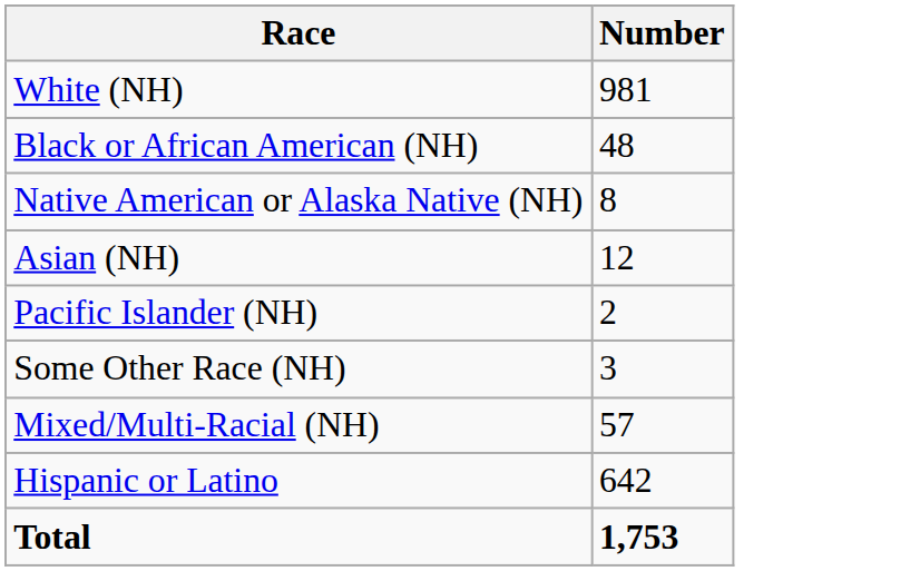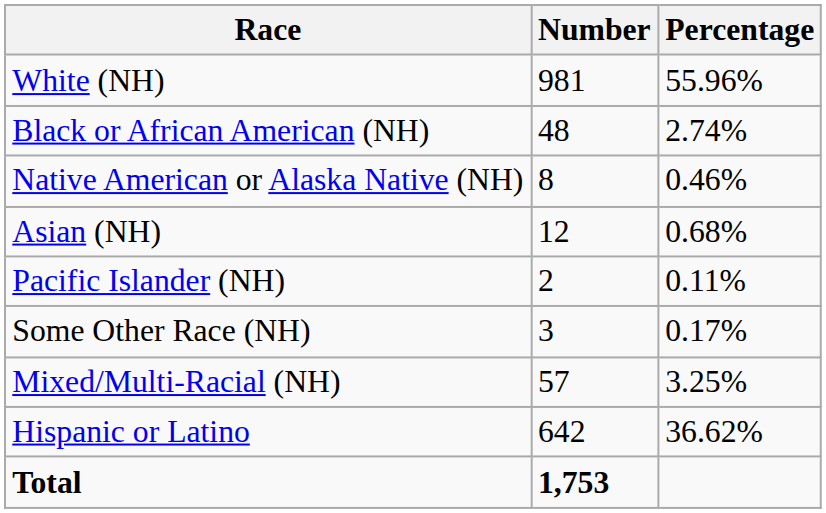 <table class="wikitable">
 <tr>
 <th>Race</th>
 <th>Number</th>
+<th>Percentage</th>
 </tr>
 <tr>
 <td><a href='#'>White</a> (NH)</td>
 <td>981</td>
+<td>55.96%</td>
 </tr>
 <tr>
 <td><a href='#'>Black or African American</a> (NH)</td>
 <td>48</td>
+<td>2.74%</td>
 </tr>
 <tr>
 <td><a href='#'>Native American</a> or <a href='#'>Alaska Native</a> (NH)</td>
 <td>8</td>
+<td>0.46%</td>
 </tr>
 <tr>
 <td><a href='#'>Asian</a> (NH)</td>
 <td>12</td>
+<td>0.68%</td>
 </tr>
 <tr>
 <td><a href='#'>Pacific Islander</a> (NH)</td>
 <td>2</td>
+<td>0.11%</td>
 </tr>
 <tr>
 <td>Some Other Race (NH)</td>
 <td>3</td>
+<td>0.17%</td>
 </tr>
 <tr>
 <td><a href='#'>Mixed/Multi-Racial</a> (NH)</td>
 <td>57</td>
+<td>3.25%</td>
 </tr>
 <tr>
 <td><a href='#'>Hispanic or Latino</a></td>
 <td>642</td>
+<td>36.62%</td>
 </tr>
 <tr>
 <td><strong>Total</strong></td>
 <td><strong>1,753</strong></td>
+<td></td>
 </tr>
 </table>
